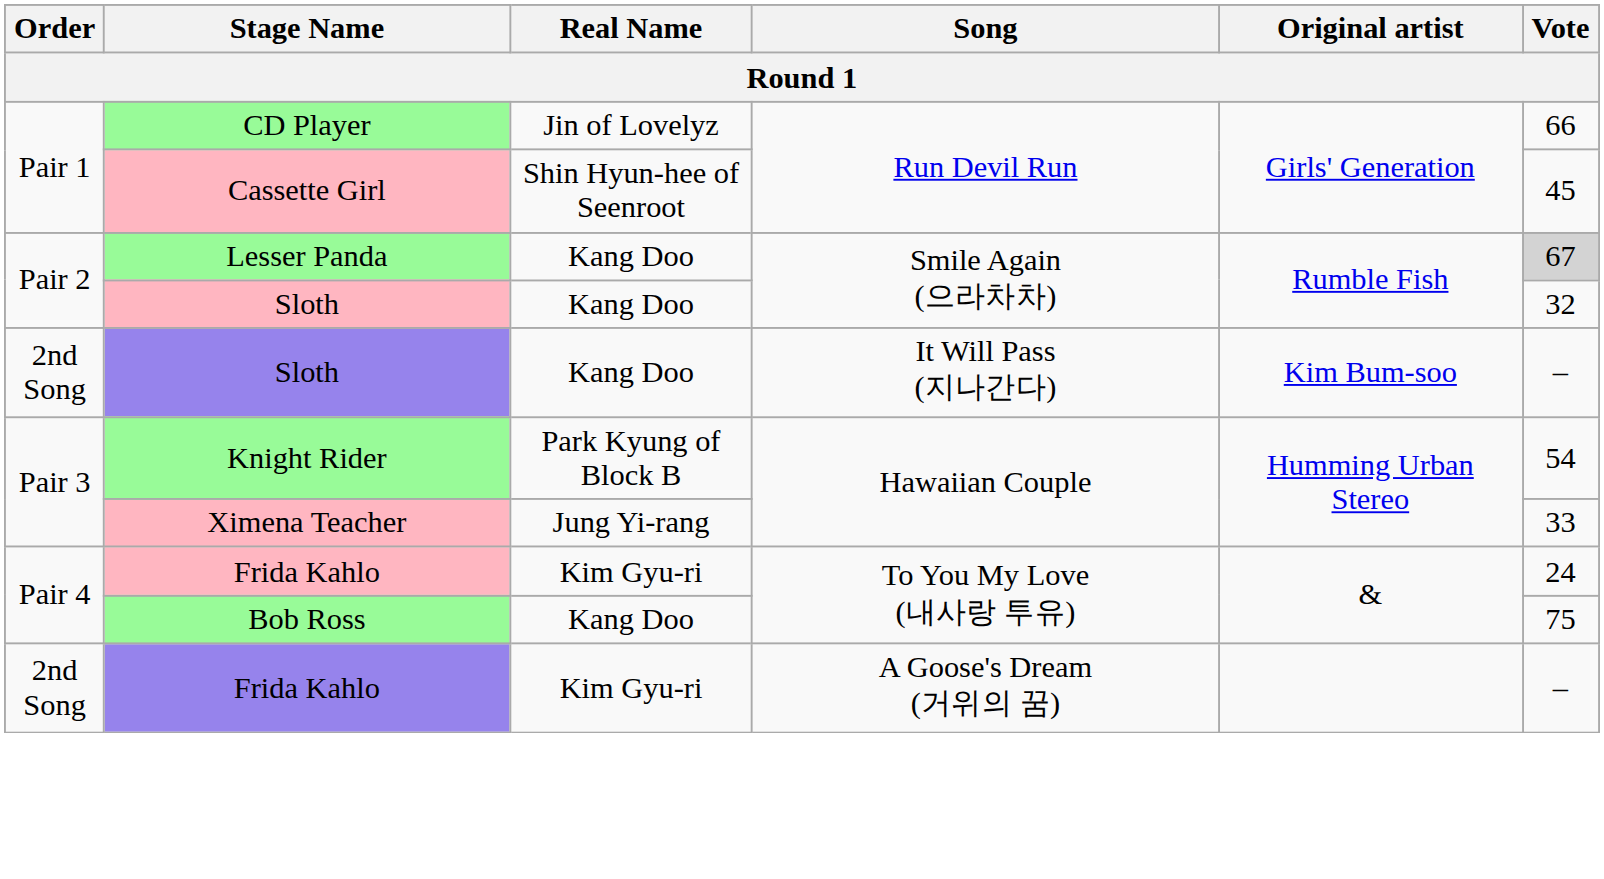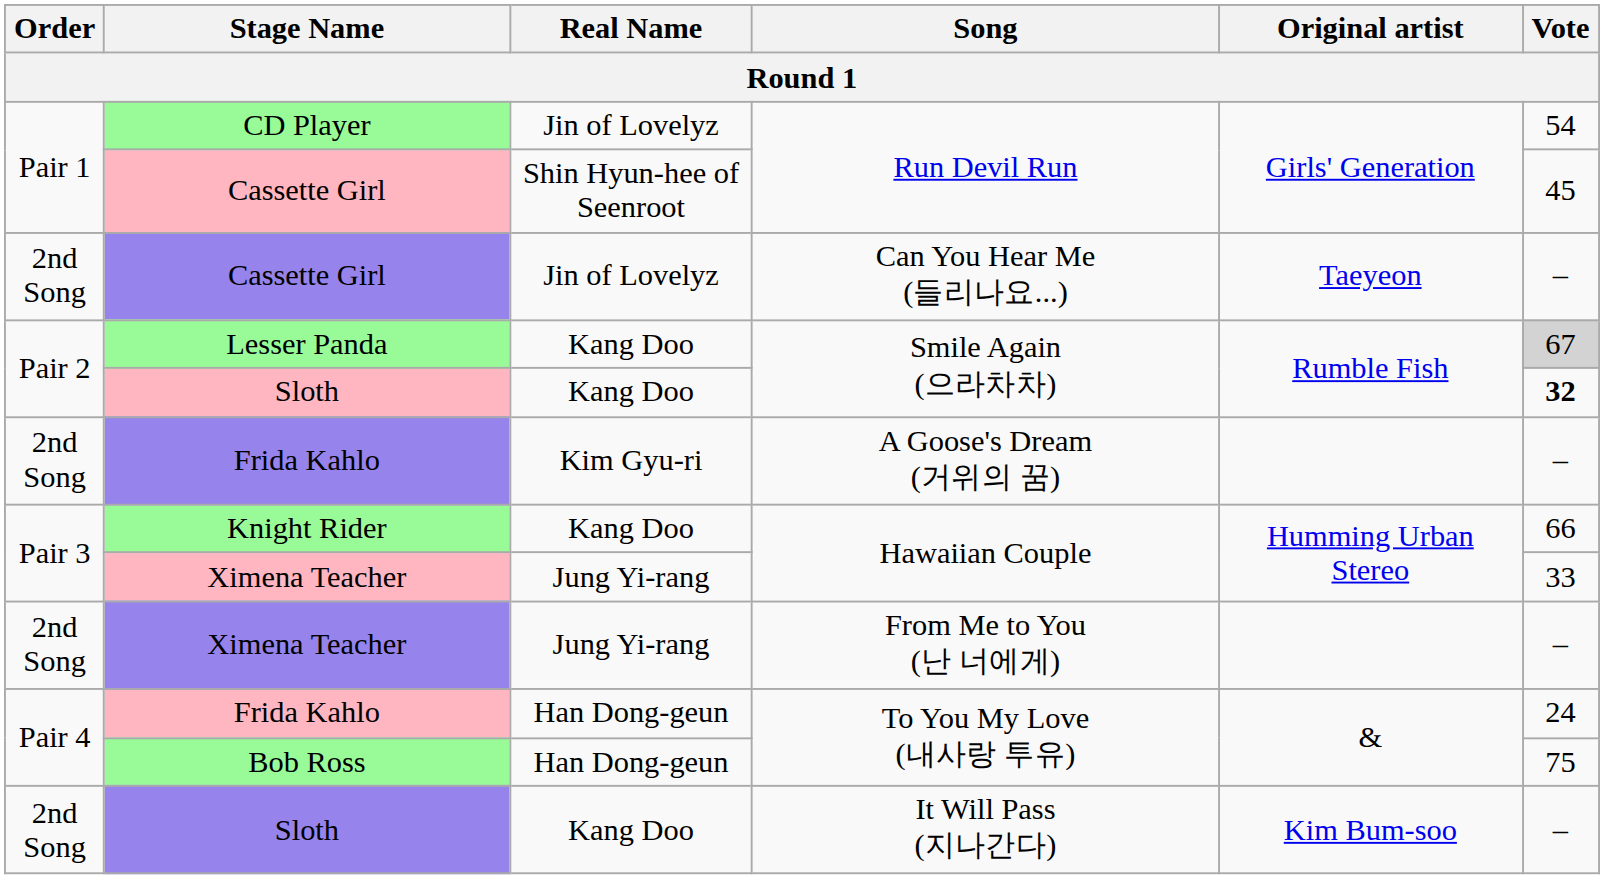 <table class="wikitable" style="text-align:center; width:95%;">
 <tr>
 <th style="width:1%;">Order</th>
 <th style="width:20%;">Stage Name</th>
 <th style="width:12%;">Real Name</th>
 <th style="width:23%;">Song</th>
 <th style="width:15%;">Original artist</th>
 <th style="width:1%;">Vote</th>
 </tr>
 <tr>
 <th colspan=6>Round 1</th>
 </tr>
 <tr>
 <td rowspan=2>Pair 1</td>
 <td bgcolor="palegreen">CD Player</td>
 <td>Jin of Lovelyz</td>
 <td rowspan=2><a href='#'>Run Devil Run</a></td>
 <td rowspan=2><a href='#'>Girls' Generation</a></td>
-<td>66</td>
+<td>54</td>
 </tr>
 <tr>
 <td bgcolor="lightpink">Cassette Girl</td>
 <td>Shin Hyun-hee of Seenroot</td>
 <td>45</td>
+</tr>
+<tr>
+<td>2nd Song</td>
+<td bgcolor="#9683EC">Cassette Girl</td>
+<td>Jin of Lovelyz</td>
+<td>Can You Hear Me<br>(들리나요...)<br></td>
+<td><a href='#'>Taeyeon</a></td>
+<td>–</td>
 </tr>
 <tr>
 <td rowspan=2>Pair 2</td>
 <td bgcolor="palegreen">Lesser Panda</td>
 <td>Kang Doo</td>
 <td rowspan=2>Smile Again<br>(으라차차)</td>
 <td rowspan=2><a href='#'>Rumble Fish</a></td>
 <td style="background: lightgrey;">67</td>
 </tr>
 <tr>
 <td bgcolor="lightpink">Sloth</td>
 <td>Kang Doo</td>
-<td>32</td>
+<td><strong>32</strong></td>
+</tr>
+<tr>
+<td>2nd Song</td>
+<td bgcolor="#9683EC">Frida Kahlo</td>
+<td>Kim Gyu-ri</td>
+<td>A Goose's Dream<br>(거위의 꿈)</td>
+<td></td>
+<td>–</td>
+</tr>
+<tr>
+<td rowspan=2>Pair 3</td>
+<td bgcolor="palegreen">Knight Rider</td>
+<td>Kang Doo</td>
+<td rowspan=2>Hawaiian Couple</td>
+<td rowspan=2><a href='#'>Humming Urban Stereo</a></td>
+<td>66</td>
+</tr>
+<tr>
+<td bgcolor="lightpink">Ximena Teacher</td>
+<td>Jung Yi-rang</td>
+<td>33</td>
+</tr>
+<tr>
+<td>2nd Song</td>
+<td bgcolor="#9683EC">Ximena Teacher</td>
+<td>Jung Yi-rang</td>
+<td>From Me to You<br>(난 너에게)<br></td>
+<td></td>
+<td>–</td>
+</tr>
+<tr>
+<td rowspan=2>Pair 4</td>
+<td bgcolor="lightpink">Frida Kahlo</td>
+<td>Han Dong-geun</td>
+<td rowspan=2>To You My Love<br>(내사랑 투유)</td>
+<td rowspan=2> & </td>
+<td>24</td>
+</tr>
+<tr>
+<td bgcolor="palegreen">Bob Ross</td>
+<td>Han Dong-geun</td>
+<td>75</td>
 </tr>
 <tr>
 <td>2nd Song</td>
 <td bgcolor="#9683EC">Sloth</td>
 <td>Kang Doo</td>
 <td>It Will Pass<br>(지나간다)</td>
 <td><a href='#'>Kim Bum-soo</a></td>
 <td>–</td>
 </tr>
-<tr>
-<td rowspan=2>Pair 3</td>
-<td bgcolor="palegreen">Knight Rider</td>
-<td>Park Kyung of Block B</td>
-<td rowspan=2>Hawaiian Couple</td>
-<td rowspan=2><a href='#'>Humming Urban Stereo</a></td>
-<td>54</td>
-</tr>
-<tr>
-<td bgcolor="lightpink">Ximena Teacher</td>
-<td>Jung Yi-rang</td>
-<td>33</td>
-</tr>
-<tr>
-<td rowspan=2>Pair 4</td>
-<td bgcolor="lightpink">Frida Kahlo</td>
-<td>Kim Gyu-ri</td>
-<td rowspan=2>To You My Love<br>(내사랑 투유)</td>
-<td rowspan=2> & </td>
-<td>24</td>
-</tr>
-<tr>
-<td bgcolor="palegreen">Bob Ross</td>
-<td>Kang Doo</td>
-<td>75</td>
-</tr>
-<tr>
-<td>2nd Song</td>
-<td bgcolor="#9683EC">Frida Kahlo</td>
-<td>Kim Gyu-ri</td>
-<td>A Goose's Dream<br>(거위의 꿈)</td>
-<td></td>
-<td>–</td>
-</tr>
 </table>
